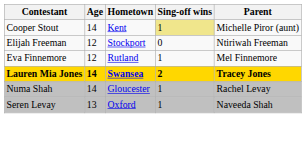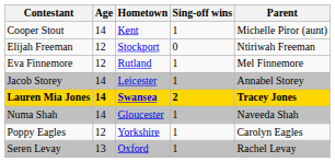 <table class="wikitable">
 <tr>
 <th>Contestant</th>
 <th>Age</th>
 <th>Hometown</th>
 <th>Sing-off wins</th>
 <th>Parent</th>
 </tr>
 <tr>
 <td>Cooper Stout</td>
 <td>14</td>
 <td><a href='#'>Kent</a></td>
-<td style="background: khaki;">1</td>
+<td>1</td>
 <td>Michelle Piror (aunt)</td>
 </tr>
 <tr>
 <td>Elijah Freeman</td>
 <td>12</td>
 <td><a href='#'>Stockport</a></td>
 <td>0</td>
 <td>Ntiriwah Freeman</td>
 </tr>
 <tr>
 <td>Eva Finnemore</td>
 <td>12</td>
 <td><a href='#'>Rutland</a></td>
 <td>1</td>
 <td>Mel Finnemore</td>
 </tr>
 <tr>
+<td style="background:silver;">Jacob Storey</td>
+<td style="background:silver;">14</td>
+<td style="background:silver;"><a href='#'>Leicester</a></td>
+<td style="background:silver;">1</td>
+<td style="background:silver;">Annabel Storey</td>
+</tr>
+<tr>
 <td style="background:gold;"><strong>Lauren Mia Jones</strong></td>
 <td style="background:gold;"><strong>14</strong></td>
 <td style="background:gold;"><strong><a href='#'>Swansea</a></strong></td>
 <td style="background:gold;"><strong>2</strong></td>
 <td style="background:gold;"><strong>Tracey Jones</strong></td>
 </tr>
 <tr>
 <td style="background:silver;">Numa Shah</td>
 <td style="background:silver;">14</td>
 <td style="background:silver;"><a href='#'>Gloucester</a></td>
 <td style="background:silver;">1</td>
-<td style="background:silver;">Rachel Levay</td>
+<td style="background:silver;">Naveeda Shah</td>
+</tr>
+<tr>
+<td>Poppy Eagles</td>
+<td>12</td>
+<td><a href='#'>Yorkshire</a></td>
+<td>1</td>
+<td>Carolyn Eagles</td>
 </tr>
 <tr>
 <td style="background:silver;">Seren Levay</td>
 <td style="background:silver;">13</td>
 <td style="background:silver;"><a href='#'>Oxford</a></td>
 <td style="background:silver;">1</td>
-<td style="background:silver;">Naveeda Shah</td>
+<td style="background:silver;">Rachel Levay</td>
 </tr>
 </table>
